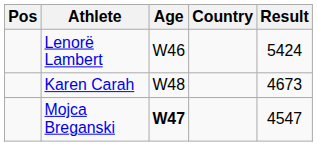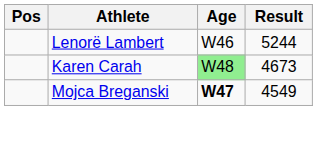 <table class="wikitable"  style="text-align:center; width:50%;">
 <tr>
 <th>Pos</th>
 <th>Athlete</th>
 <th>Age</th>
-<th>Country</th>
 <th>Result</th>
 </tr>
 <tr>
 <td align=center></td>
 <td align=left><a href='#'>Lenorë Lambert</a></td>
 <td align=left>W46</td>
-<td align=left></td>
-<td>5424</td>
+<td>5244</td>
 </tr>
 <tr>
 <td align=center></td>
 <td align=left><a href='#'>Karen Carah</a></td>
-<td align=left>W48</td>
-<td align=left></td>
+<td align=left style="background: lightgreen;">W48</td>
 <td>4673</td>
 </tr>
 <tr>
 <td align=center></td>
 <td align=left><a href='#'>Mojca Breganski</a></td>
 <td align=left><strong>W47</strong></td>
-<td align=left></td>
-<td>4547</td>
+<td>4549</td>
 </tr>
 </table>
